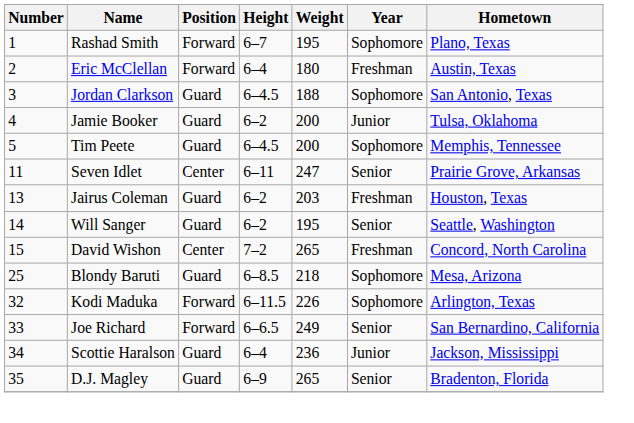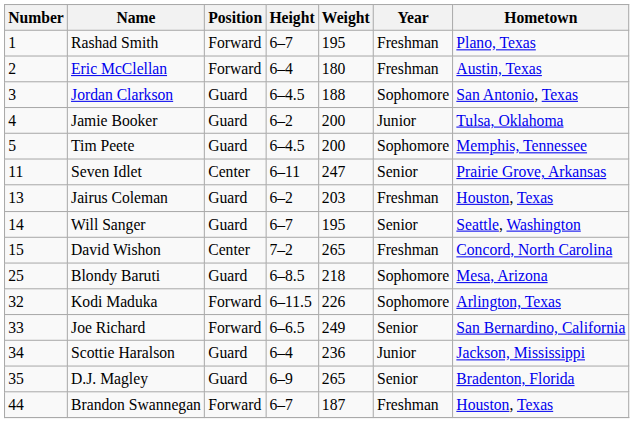 <table class="wikitable" style="font-size: 95%;">
 <tr>
 <th>Number</th>
 <th>Name</th>
 <th>Position</th>
 <th>Height</th>
 <th>Weight</th>
 <th>Year</th>
 <th>Hometown</th>
 </tr>
 <tr>
 <td>1</td>
 <td>Rashad Smith</td>
 <td>Forward</td>
 <td>6–7</td>
 <td>195</td>
-<td>Sophomore</td>
+<td>Freshman</td>
 <td><a href='#'>Plano, Texas</a></td>
 </tr>
 <tr>
 <td>2</td>
 <td><a href='#'>Eric McClellan</a></td>
 <td>Forward</td>
 <td>6–4</td>
 <td>180</td>
 <td>Freshman</td>
 <td><a href='#'>Austin, Texas</a></td>
 </tr>
 <tr>
 <td>3</td>
 <td><a href='#'>Jordan Clarkson</a></td>
 <td>Guard</td>
 <td>6–4.5</td>
 <td>188</td>
 <td>Sophomore</td>
 <td><a href='#'>San Antonio</a>, <a href='#'>Texas</a></td>
 </tr>
 <tr>
 <td>4</td>
 <td>Jamie Booker</td>
 <td>Guard</td>
 <td>6–2</td>
 <td>200</td>
 <td>Junior</td>
 <td><a href='#'>Tulsa, Oklahoma</a></td>
 </tr>
 <tr>
 <td>5</td>
 <td>Tim Peete</td>
 <td>Guard</td>
 <td>6–4.5</td>
 <td>200</td>
 <td>Sophomore</td>
 <td><a href='#'>Memphis, Tennessee</a></td>
 </tr>
 <tr>
 <td>11</td>
 <td>Seven Idlet</td>
 <td>Center</td>
 <td>6–11</td>
 <td>247</td>
 <td>Senior</td>
 <td><a href='#'>Prairie Grove, Arkansas</a></td>
 </tr>
 <tr>
 <td>13</td>
 <td>Jairus Coleman</td>
 <td>Guard</td>
 <td>6–2</td>
 <td>203</td>
 <td>Freshman</td>
 <td><a href='#'>Houston</a>, <a href='#'>Texas</a></td>
 </tr>
 <tr>
 <td>14</td>
 <td>Will Sanger</td>
 <td>Guard</td>
-<td>6–2</td>
+<td>6–7</td>
 <td>195</td>
 <td>Senior</td>
 <td><a href='#'>Seattle</a>, <a href='#'>Washington</a></td>
 </tr>
 <tr>
 <td>15</td>
 <td>David Wishon</td>
 <td>Center</td>
 <td>7–2</td>
 <td>265</td>
 <td>Freshman</td>
 <td><a href='#'>Concord, North Carolina</a></td>
 </tr>
 <tr>
 <td>25</td>
 <td>Blondy Baruti</td>
 <td>Guard</td>
 <td>6–8.5</td>
 <td>218</td>
 <td>Sophomore</td>
 <td><a href='#'>Mesa, Arizona</a></td>
 </tr>
 <tr>
 <td>32</td>
 <td>Kodi Maduka</td>
 <td>Forward</td>
 <td>6–11.5</td>
 <td>226</td>
 <td>Sophomore</td>
 <td><a href='#'>Arlington, Texas</a></td>
 </tr>
 <tr>
 <td>33</td>
 <td>Joe Richard</td>
 <td>Forward</td>
 <td>6–6.5</td>
 <td>249</td>
 <td>Senior</td>
 <td><a href='#'>San Bernardino, California</a></td>
 </tr>
 <tr>
 <td>34</td>
 <td>Scottie Haralson</td>
 <td>Guard</td>
 <td>6–4</td>
 <td>236</td>
 <td>Junior</td>
 <td><a href='#'>Jackson, Mississippi</a></td>
 </tr>
 <tr>
 <td>35</td>
 <td>D.J. Magley</td>
 <td>Guard</td>
 <td>6–9</td>
 <td>265</td>
 <td>Senior</td>
 <td><a href='#'>Bradenton, Florida</a></td>
 </tr>
 <tr>
+<td>44</td>
+<td>Brandon Swannegan</td>
+<td>Forward</td>
+<td>6–7</td>
+<td>187</td>
+<td>Freshman</td>
+<td><a href='#'>Houston</a>, <a href='#'>Texas</a></td>
+</tr>
+<tr>
 </tr>
 </table>
